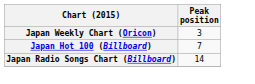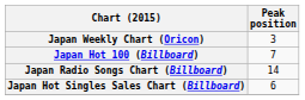 <table class="wikitable sortable plainrowheaders" style="text-align:center">
 <tr>
 <th scope="col">Chart (2015)</th>
 <th scope="col">Peak<br>position</th>
 </tr>
 <tr>
 <th scope="row">Japan Weekly Chart (<a href='#'>Oricon</a>)</th>
 <td>3</td>
 </tr>
 <tr>
 <th scope="row"><a href='#'>Japan Hot 100</a> (<em><a href='#'>Billboard</a></em>)</th>
 <td>7</td>
 </tr>
 <tr>
 <th scope="row">Japan Radio Songs Chart (<em><a href='#'>Billboard</a></em>)</th>
 <td>14</td>
 </tr>
 <tr>
+<th scope="row">Japan Hot Singles Sales Chart (<em><a href='#'>Billboard</a></em>)</th>
+<td>6</td>
+</tr>
+<tr>
 </tr>
 </table>
